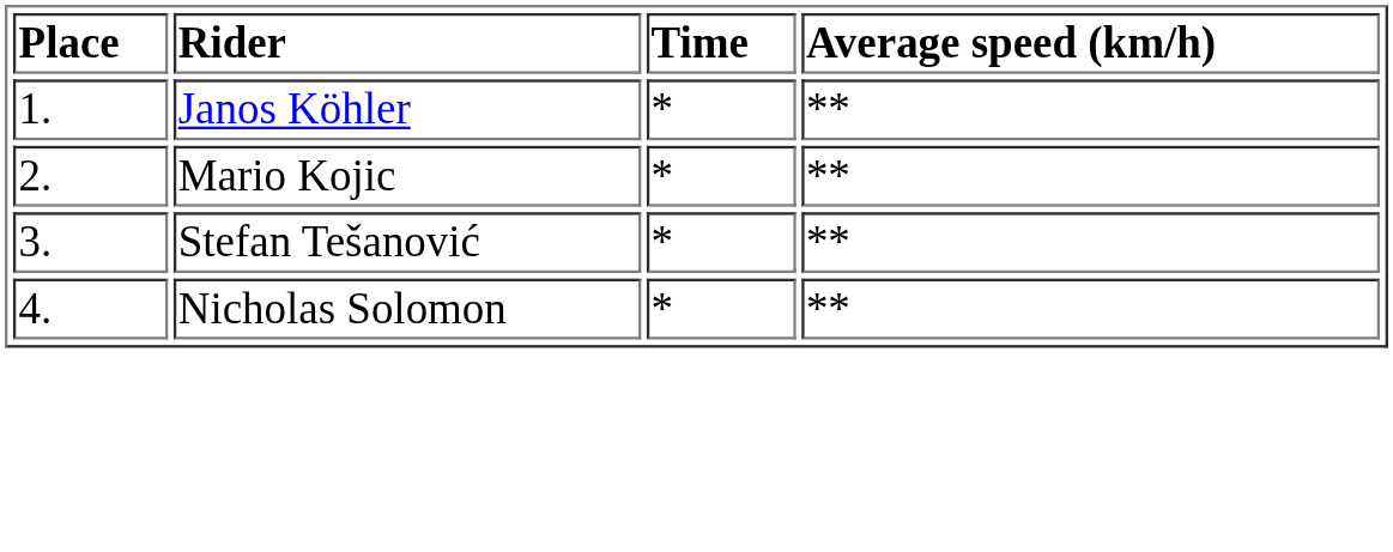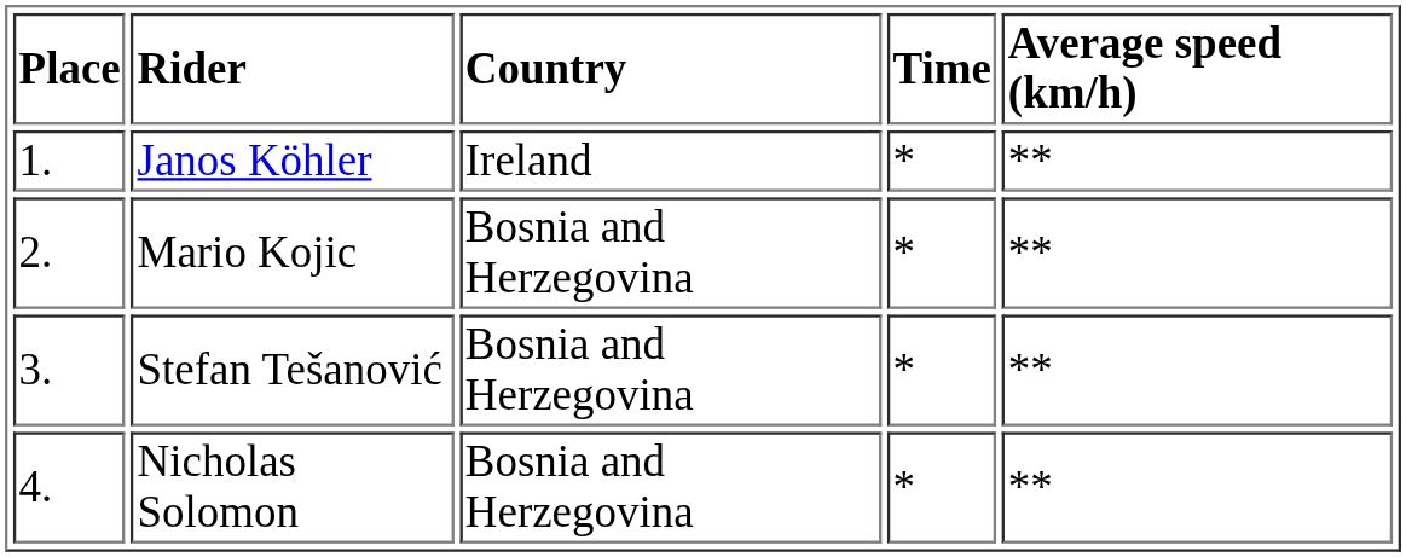 <table border="1"  style="text-align:left; width:500px;">
 <tr>
 <th>Place</th>
 <th>Rider</th>
+<th>Country</th>
 <th>Time</th>
 <th>Average speed (km/h)</th>
 </tr>
 <tr>
 <td>1.</td>
 <td><a href='#'>Janos Köhler</a></td>
+<td>Ireland</td>
 <td>*</td>
 <td>**</td>
 </tr>
 <tr>
 <td>2.</td>
 <td>Mario Kojic</td>
+<td>Bosnia and Herzegovina</td>
 <td>*</td>
 <td>**</td>
 </tr>
 <tr>
 <td>3.</td>
 <td>Stefan Tešanović</td>
+<td>Bosnia and Herzegovina</td>
 <td>*</td>
 <td>**</td>
 </tr>
 <tr>
 <td>4.</td>
 <td>Nicholas Solomon</td>
+<td>Bosnia and Herzegovina</td>
 <td>*</td>
 <td>**</td>
 </tr>
 </table>
